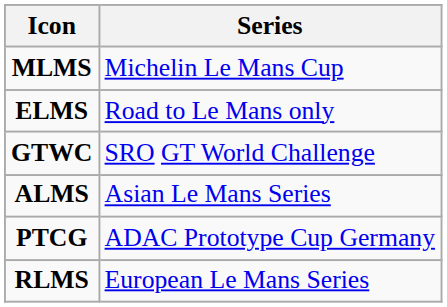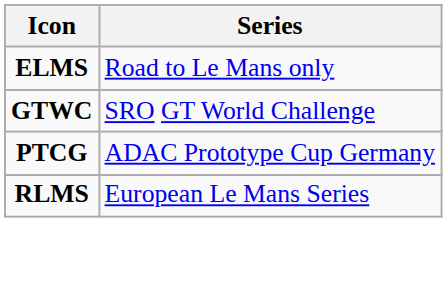 <table class="wikitable" style="font-size: 85%;">
 <tr>
 <th>Icon</th>
 <th>Series</th>
-</tr>
-<tr>
-<td style="text-align:center"><strong><span>MLMS</span></strong></td>
-<td><a href='#'>Michelin Le Mans Cup</a></td>
 </tr>
 <tr>
 <td style="text-align:center"><strong><span>ELMS</span></strong></td>
 <td><a href='#'>Road to Le Mans only</a></td>
 </tr>
 <tr>
 <td style="text-align:center"><strong><span>GTWC</span></strong></td>
 <td><a href='#'>SRO</a> <a href='#'>GT World Challenge</a></td>
 </tr>
 <tr>
-<td style="text-align:center"><strong><span>ALMS</span></strong></td>
-<td><a href='#'>Asian Le Mans Series</a></td>
-</tr>
-<tr>
 <td style="text-align:center"><strong><span>PTCG</span></strong></td>
 <td><a href='#'>ADAC Prototype Cup Germany</a></td>
 </tr>
 <tr>
 <td style="text-align:center"><strong><span>RLMS</span></strong></td>
 <td><a href='#'>European Le Mans Series</a></td>
 </tr>
 </table>
